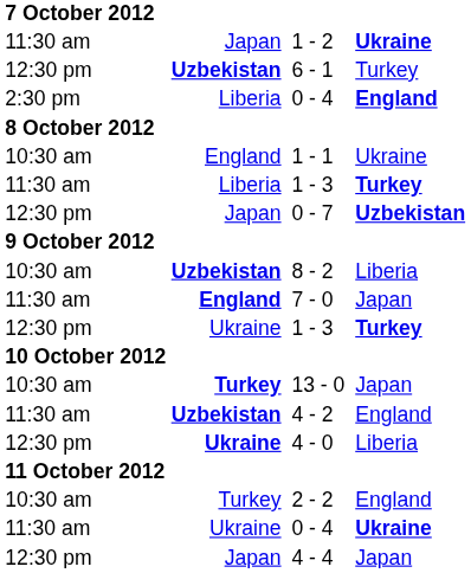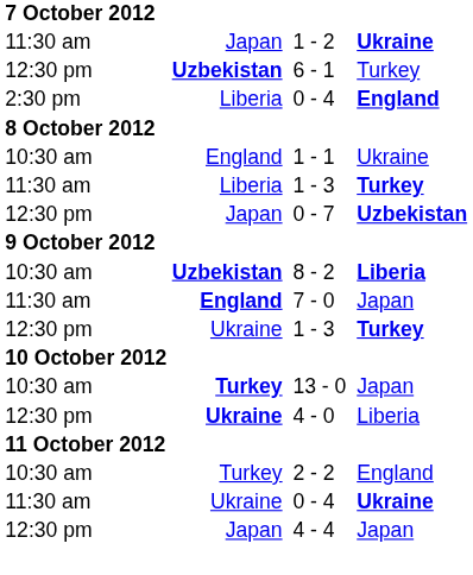 <table>
 <tr>
 <td><strong>7 October 2012</strong></td>
 </tr>
 <tr>
 <td>11:30 am</td>
 <td align=right><a href='#'>Japan</a></td>
 <td></td>
 <td>1 - 2</td>
 <td></td>
 <td><strong><a href='#'>Ukraine</a></strong></td>
 </tr>
 <tr>
 <td>12:30 pm</td>
 <td align=right><strong><a href='#'>Uzbekistan</a></strong></td>
 <td></td>
 <td>6 - 1</td>
 <td></td>
 <td><a href='#'>Turkey</a></td>
 </tr>
 <tr>
 <td>2:30 pm</td>
 <td align=right><a href='#'>Liberia</a></td>
 <td></td>
 <td>0 - 4</td>
 <td></td>
 <td><strong><a href='#'>England</a></strong></td>
 </tr>
 <tr>
 <td><strong>8 October 2012</strong></td>
 </tr>
 <tr>
 <td>10:30 am</td>
 <td align=right><a href='#'>England</a></td>
 <td></td>
 <td>1 - 1</td>
 <td></td>
 <td><a href='#'>Ukraine</a></td>
 </tr>
 <tr>
 <td>11:30 am</td>
 <td align=right><a href='#'>Liberia</a></td>
 <td></td>
 <td>1 - 3</td>
 <td></td>
 <td><strong><a href='#'>Turkey</a></strong></td>
 </tr>
 <tr>
 <td>12:30 pm</td>
 <td align=right><a href='#'>Japan</a></td>
 <td></td>
 <td>0 - 7</td>
 <td></td>
 <td><strong><a href='#'>Uzbekistan</a></strong></td>
 </tr>
 <tr>
 <td><strong>9 October 2012</strong></td>
 </tr>
 <tr>
 <td>10:30 am</td>
 <td align=right><strong><a href='#'>Uzbekistan</a></strong></td>
 <td></td>
 <td>8 - 2</td>
 <td></td>
-<td><a href='#'>Liberia</a></td>
+<td><strong><a href='#'>Liberia</a></strong></td>
 </tr>
 <tr>
 <td>11:30 am</td>
 <td align=right><strong><a href='#'>England</a></strong></td>
 <td></td>
 <td>7 - 0</td>
 <td></td>
 <td><a href='#'>Japan</a></td>
 </tr>
 <tr>
 <td>12:30 pm</td>
 <td align=right><a href='#'>Ukraine</a></td>
 <td></td>
 <td>1 - 3</td>
 <td></td>
 <td><strong><a href='#'>Turkey</a></strong></td>
 </tr>
 <tr>
 <td><strong>10 October 2012</strong></td>
 </tr>
 <tr>
 <td>10:30 am</td>
 <td align=right><strong><a href='#'>Turkey</a></strong></td>
 <td></td>
 <td>13 - 0</td>
 <td></td>
 <td><a href='#'>Japan</a></td>
-</tr>
-<tr>
-<td>11:30 am</td>
-<td align=right><strong><a href='#'>Uzbekistan</a></strong></td>
-<td></td>
-<td>4 - 2</td>
-<td></td>
-<td><a href='#'>England</a></td>
 </tr>
 <tr>
 <td>12:30 pm</td>
 <td align=right><strong><a href='#'>Ukraine</a></strong></td>
 <td></td>
 <td>4 - 0</td>
 <td></td>
 <td><a href='#'>Liberia</a></td>
 </tr>
 <tr>
 <td><strong>11 October 2012</strong></td>
 </tr>
 <tr>
 <td>10:30 am</td>
 <td align=right><a href='#'>Turkey</a></td>
 <td></td>
 <td>2 - 2</td>
 <td></td>
 <td><a href='#'>England</a></td>
 </tr>
 <tr>
 <td>11:30 am</td>
 <td align=right><a href='#'>Ukraine</a></td>
 <td></td>
 <td>0 - 4</td>
 <td></td>
 <td><strong><a href='#'>Ukraine</a></strong></td>
 </tr>
 <tr>
 <td>12:30 pm</td>
 <td align=right><a href='#'>Japan</a></td>
 <td></td>
 <td>4 - 4</td>
 <td></td>
 <td><a href='#'>Japan</a></td>
 </tr>
 </table>
